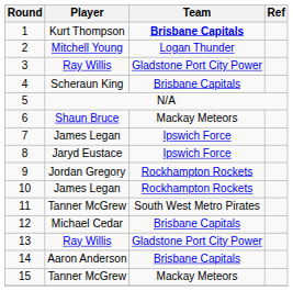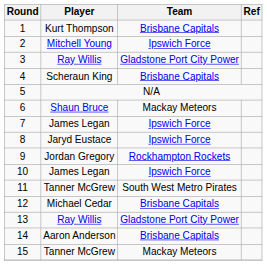 <table class="wikitable" style="text-align:center">
 <tr>
 <th>Round</th>
 <th>Player</th>
 <th>Team</th>
 <th>Ref</th>
 </tr>
 <tr>
 <td>1</td>
 <td>Kurt Thompson</td>
-<td><strong><a href='#'>Brisbane Capitals</a></strong></td>
+<td><a href='#'>Brisbane Capitals</a></td>
 <td></td>
 </tr>
 <tr>
 <td>2</td>
 <td><a href='#'>Mitchell Young</a></td>
-<td><a href='#'>Logan Thunder</a></td>
+<td><a href='#'>Ipswich Force</a></td>
 <td></td>
 </tr>
 <tr>
 <td>3</td>
 <td><a href='#'>Ray Willis</a></td>
 <td><a href='#'>Gladstone Port City Power</a></td>
 <td></td>
 </tr>
 <tr>
 <td>4</td>
 <td>Scheraun King</td>
 <td><a href='#'>Brisbane Capitals</a></td>
 <td></td>
 </tr>
 <tr>
 <td>5</td>
 <td colspan=3>N/A</td>
 </tr>
 <tr>
 <td>6</td>
 <td><a href='#'>Shaun Bruce</a></td>
 <td>Mackay Meteors</td>
 <td></td>
 </tr>
 <tr>
 <td>7</td>
 <td>James Legan</td>
 <td><a href='#'>Ipswich Force</a></td>
 <td></td>
 </tr>
 <tr>
 <td>8</td>
 <td>Jaryd Eustace</td>
 <td><a href='#'>Ipswich Force</a></td>
 <td></td>
 </tr>
 <tr>
 <td>9</td>
 <td>Jordan Gregory</td>
 <td><a href='#'>Rockhampton Rockets</a></td>
 <td></td>
 </tr>
 <tr>
 <td>10</td>
 <td>James Legan</td>
-<td><a href='#'>Rockhampton Rockets</a></td>
+<td><a href='#'>Ipswich Force</a></td>
 <td></td>
 </tr>
 <tr>
 <td>11</td>
 <td>Tanner McGrew</td>
 <td>South West Metro Pirates</td>
 <td></td>
 </tr>
 <tr>
 <td>12</td>
 <td>Michael Cedar</td>
 <td><a href='#'>Brisbane Capitals</a></td>
 <td></td>
 </tr>
 <tr>
 <td>13</td>
 <td><a href='#'>Ray Willis</a></td>
 <td><a href='#'>Gladstone Port City Power</a></td>
 <td></td>
 </tr>
 <tr>
 <td>14</td>
 <td>Aaron Anderson</td>
 <td><a href='#'>Brisbane Capitals</a></td>
 <td></td>
 </tr>
 <tr>
 <td>15</td>
 <td>Tanner McGrew</td>
 <td>Mackay Meteors</td>
 <td></td>
 </tr>
 <tr>
 </tr>
 </table>
